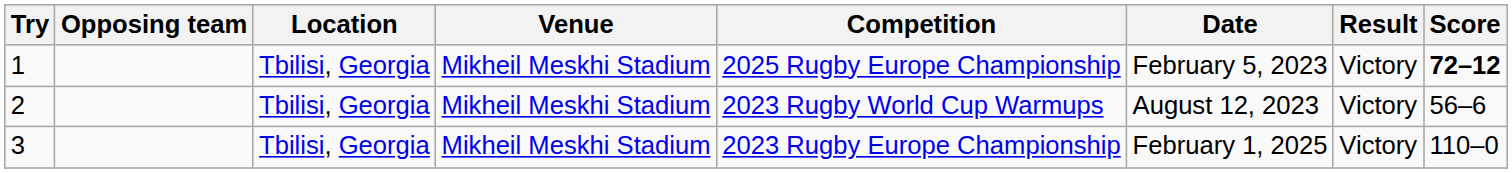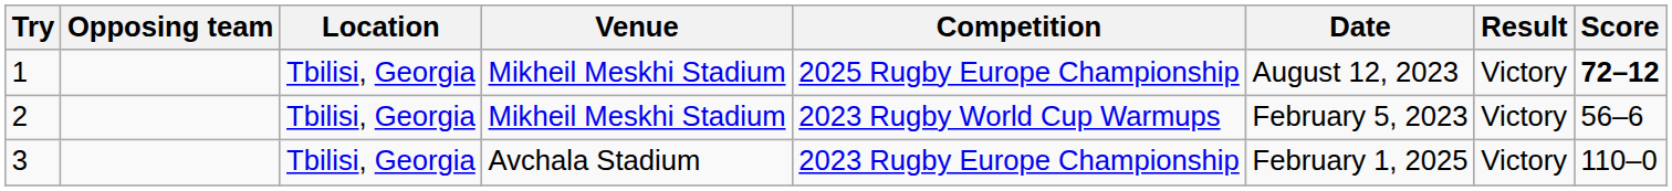 <table class="wikitable" style="font-size:100%">
 <tr>
 <th>Try</th>
 <th>Opposing team</th>
 <th>Location</th>
 <th>Venue</th>
 <th>Competition</th>
 <th>Date</th>
 <th>Result</th>
 <th>Score</th>
 </tr>
 <tr>
 <td>1</td>
 <td></td>
 <td><a href='#'>Tbilisi</a>, <a href='#'>Georgia</a></td>
 <td><a href='#'>Mikheil Meskhi Stadium</a></td>
 <td><a href='#'>2025 Rugby Europe Championship</a></td>
-<td>February 5, 2023</td>
+<td>August 12, 2023</td>
 <td>Victory</td>
 <td><strong>72–12</strong></td>
 </tr>
 <tr>
 <td>2</td>
 <td></td>
 <td><a href='#'>Tbilisi</a>, <a href='#'>Georgia</a></td>
 <td><a href='#'>Mikheil Meskhi Stadium</a></td>
 <td><a href='#'>2023 Rugby World Cup Warmups</a></td>
-<td>August 12, 2023</td>
+<td>February 5, 2023</td>
 <td>Victory</td>
 <td>56–6</td>
 </tr>
 <tr>
 <td>3</td>
 <td></td>
 <td><a href='#'>Tbilisi</a>, <a href='#'>Georgia</a></td>
-<td><a href='#'>Mikheil Meskhi Stadium</a></td>
+<td>Avchala Stadium</td>
 <td><a href='#'>2023 Rugby Europe Championship</a></td>
 <td>February 1, 2025</td>
 <td>Victory</td>
 <td>110–0</td>
 </tr>
 </table>
